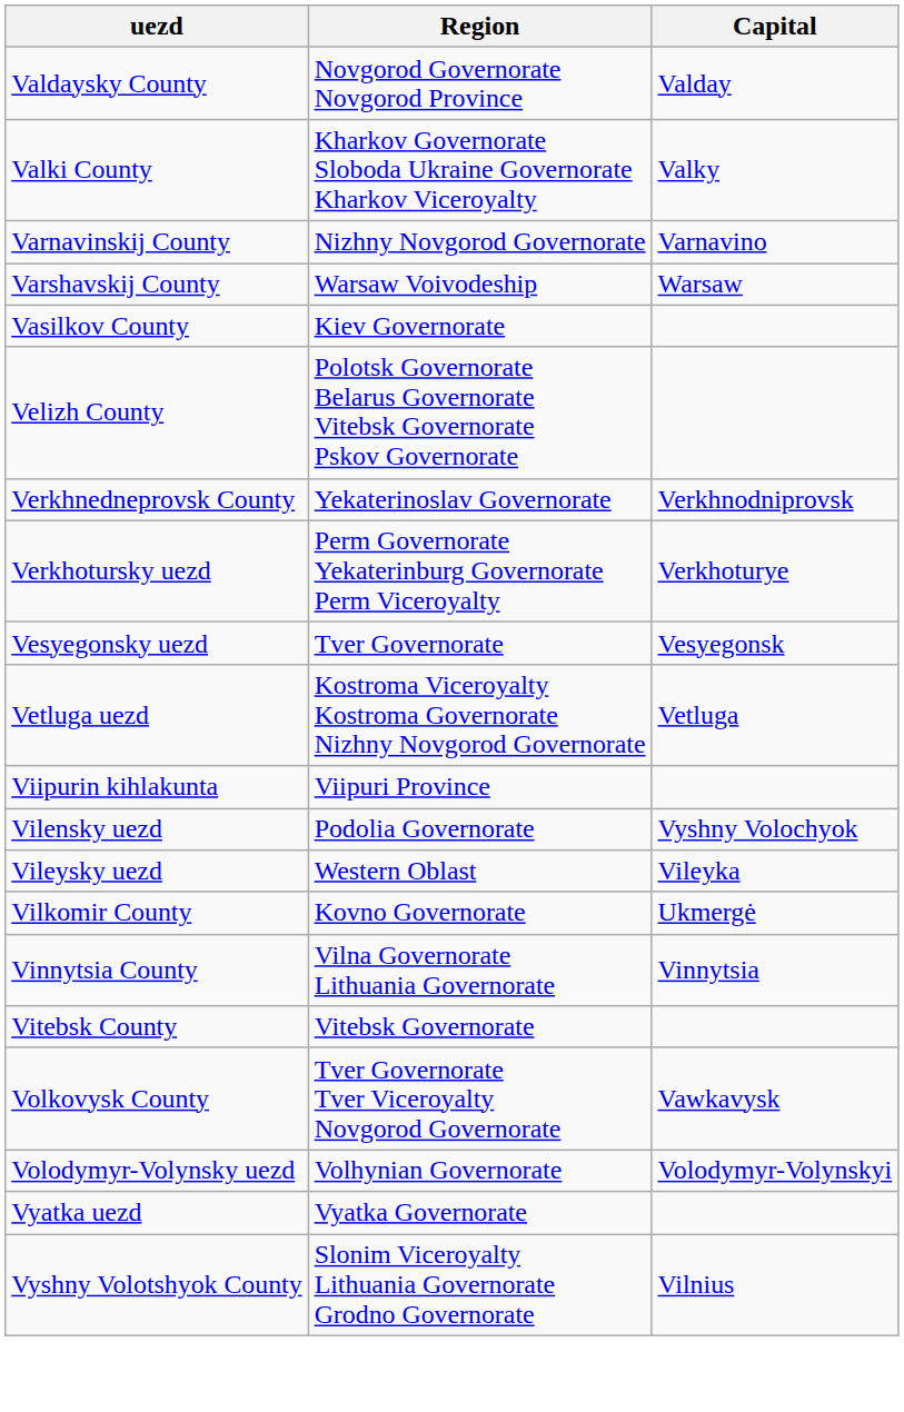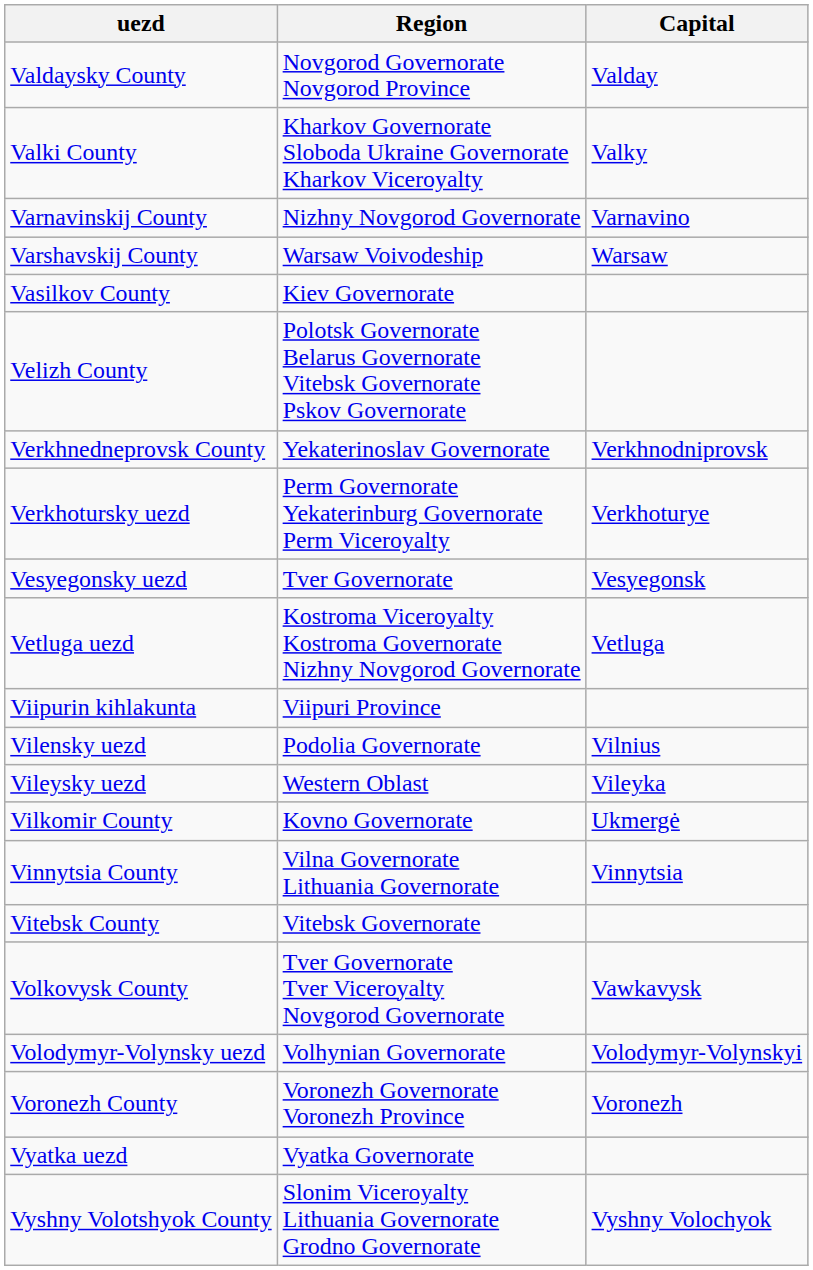 <table class="wikitable sortable">
 <tr>
 <th>uezd</th>
 <th>Region</th>
 <th>Capital</th>
 </tr>
 <tr>
 <td><a href='#'>Valdaysky County</a></td>
 <td><a href='#'>Novgorod Governorate</a><br><a href='#'>Novgorod Province</a></td>
 <td><a href='#'>Valday</a></td>
 </tr>
 <tr>
 <td><a href='#'>Valki County</a></td>
 <td><a href='#'>Kharkov Governorate</a><br><a href='#'>Sloboda Ukraine Governorate</a><br><a href='#'>Kharkov Viceroyalty</a></td>
 <td><a href='#'>Valky</a></td>
 </tr>
 <tr>
 <td><a href='#'>Varnavinskij County</a></td>
 <td><a href='#'>Nizhny Novgorod Governorate</a></td>
 <td><a href='#'>Varnavino</a></td>
 </tr>
 <tr>
 <td><a href='#'>Varshavskij County</a></td>
 <td><a href='#'>Warsaw Voivodeship</a></td>
 <td><a href='#'>Warsaw</a></td>
 </tr>
 <tr>
 <td><a href='#'>Vasilkov County</a></td>
 <td><a href='#'>Kiev Governorate</a></td>
 <td></td>
 </tr>
 <tr>
 <td><a href='#'>Velizh County</a></td>
 <td><a href='#'>Polotsk Governorate</a><br><a href='#'>Belarus Governorate</a><br><a href='#'>Vitebsk Governorate</a><br><a href='#'>Pskov Governorate</a></td>
 <td></td>
 </tr>
 <tr>
 <td><a href='#'>Verkhnedneprovsk County</a></td>
 <td><a href='#'>Yekaterinoslav Governorate</a></td>
 <td><a href='#'>Verkhnodniprovsk</a></td>
 </tr>
 <tr>
 <td><a href='#'>Verkhotursky uezd</a></td>
 <td><a href='#'>Perm Governorate</a><br><a href='#'>Yekaterinburg Governorate</a><br><a href='#'>Perm Viceroyalty</a></td>
 <td><a href='#'>Verkhoturye</a></td>
 </tr>
 <tr>
 <td><a href='#'>Vesyegonsky uezd</a></td>
 <td><a href='#'>Tver Governorate</a></td>
 <td><a href='#'>Vesyegonsk</a></td>
 </tr>
 <tr>
 <td><a href='#'>Vetluga uezd</a></td>
 <td><a href='#'>Kostroma Viceroyalty</a><br><a href='#'>Kostroma Governorate</a><br><a href='#'>Nizhny Novgorod Governorate</a></td>
 <td><a href='#'>Vetluga</a></td>
 </tr>
 <tr>
 <td><a href='#'>Viipurin kihlakunta</a></td>
 <td><a href='#'>Viipuri Province</a></td>
 <td></td>
 </tr>
 <tr>
 <td><a href='#'>Vilensky uezd</a></td>
 <td><a href='#'>Podolia Governorate</a></td>
-<td><a href='#'>Vyshny Volochyok</a></td>
+<td><a href='#'>Vilnius</a></td>
 </tr>
 <tr>
 <td><a href='#'>Vileysky uezd</a></td>
 <td><a href='#'>Western Oblast</a></td>
 <td><a href='#'>Vileyka</a></td>
 </tr>
 <tr>
 <td><a href='#'>Vilkomir County</a></td>
 <td><a href='#'>Kovno Governorate</a></td>
 <td><a href='#'>Ukmergė</a></td>
 </tr>
 <tr>
 <td><a href='#'>Vinnytsia County</a></td>
 <td><a href='#'>Vilna Governorate</a><br><a href='#'>Lithuania Governorate</a></td>
 <td><a href='#'>Vinnytsia</a></td>
 </tr>
 <tr>
 <td><a href='#'>Vitebsk County</a></td>
 <td><a href='#'>Vitebsk Governorate</a></td>
 <td></td>
 </tr>
 <tr>
 <td><a href='#'>Volkovysk County</a></td>
 <td><a href='#'>Tver Governorate</a><br><a href='#'>Tver Viceroyalty</a><br><a href='#'>Novgorod Governorate</a></td>
 <td><a href='#'>Vawkavysk</a></td>
 </tr>
 <tr>
 <td><a href='#'>Volodymyr-Volynsky uezd</a></td>
 <td><a href='#'>Volhynian Governorate</a></td>
 <td><a href='#'>Volodymyr-Volynskyi</a></td>
 </tr>
 <tr>
+<td><a href='#'>Voronezh County</a></td>
+<td><a href='#'>Voronezh Governorate</a><br><a href='#'>Voronezh Province</a></td>
+<td><a href='#'>Voronezh</a></td>
+</tr>
+<tr>
 <td><a href='#'>Vyatka uezd</a></td>
 <td><a href='#'>Vyatka Governorate</a></td>
 <td></td>
 </tr>
 <tr>
 <td><a href='#'>Vyshny Volotshyok County</a></td>
 <td><a href='#'>Slonim Viceroyalty</a><br><a href='#'>Lithuania Governorate</a><br><a href='#'>Grodno Governorate</a></td>
-<td><a href='#'>Vilnius</a></td>
+<td><a href='#'>Vyshny Volochyok</a></td>
 </tr>
 </table>
